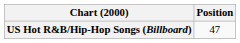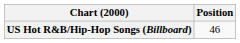 <table class="wikitable plainrowheaders">
 <tr>
 <th>Chart (2000)</th>
 <th>Position</th>
 </tr>
 <tr>
 <th scope="row">US Hot R&B/Hip-Hop Songs (<em>Billboard</em>)</th>
-<td align="center">47</td>
+<td align="center">46</td>
 </tr>
 </table>
